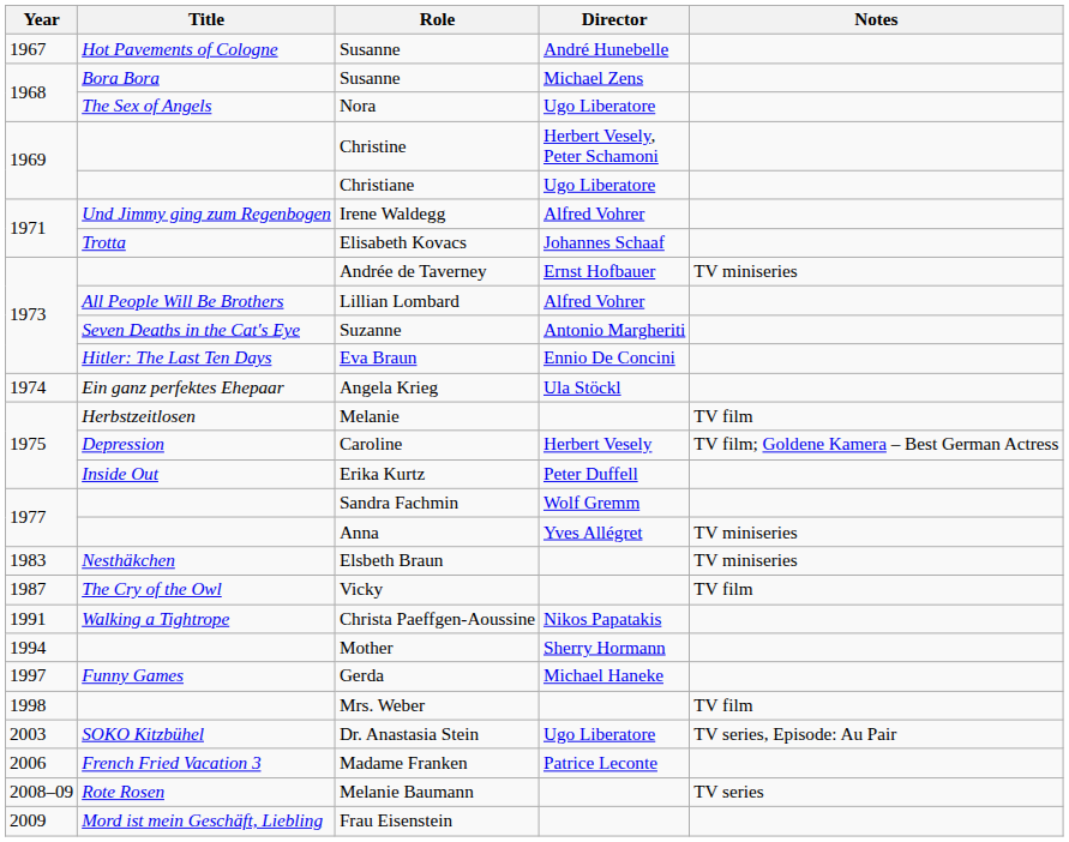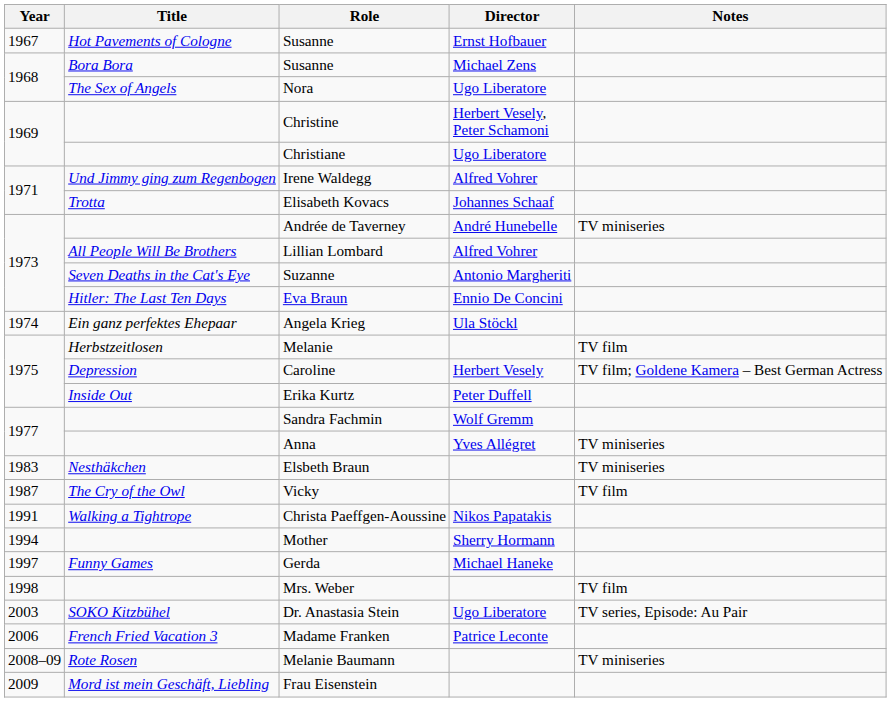 <table class="wikitable sortable">
 <tr>
 <th>Year</th>
 <th>Title</th>
 <th>Role</th>
 <th>Director</th>
 <th class="unsortable">Notes</th>
 </tr>
 <tr>
 <td>1967</td>
 <td><em><a href='#'>Hot Pavements of Cologne</a></em></td>
 <td>Susanne</td>
-<td><a href='#'>André Hunebelle</a></td>
+<td><a href='#'>Ernst Hofbauer</a></td>
 <td></td>
 </tr>
 <tr>
 <td rowspan="2">1968</td>
 <td><em><a href='#'>Bora Bora</a></em></td>
 <td>Susanne</td>
 <td><a href='#'>Michael Zens</a></td>
 <td></td>
 </tr>
 <tr>
 <td><em><a href='#'>The Sex of Angels</a></em></td>
 <td>Nora</td>
 <td><a href='#'>Ugo Liberatore</a></td>
 <td></td>
 </tr>
 <tr>
 <td rowspan="2">1969</td>
 <td><em></em></td>
 <td>Christine</td>
 <td><a href='#'>Herbert Vesely</a>, <br><a href='#'>Peter Schamoni</a></td>
 <td></td>
 </tr>
 <tr>
 <td><em></em></td>
 <td>Christiane</td>
 <td><a href='#'>Ugo Liberatore</a></td>
 <td></td>
 </tr>
 <tr>
 <td rowspan="2">1971</td>
 <td><em><a href='#'>Und Jimmy ging zum Regenbogen</a></em></td>
 <td>Irene Waldegg</td>
 <td><a href='#'>Alfred Vohrer</a></td>
 <td></td>
 </tr>
 <tr>
 <td><em><a href='#'>Trotta</a></em></td>
 <td>Elisabeth Kovacs</td>
 <td><a href='#'>Johannes Schaaf</a></td>
 <td></td>
 </tr>
 <tr>
 <td rowspan="4">1973</td>
 <td><em></em></td>
 <td>Andrée de Taverney</td>
-<td><a href='#'>Ernst Hofbauer</a></td>
+<td><a href='#'>André Hunebelle</a></td>
 <td>TV miniseries</td>
 </tr>
 <tr>
 <td><em><a href='#'>All People Will Be Brothers</a></em></td>
 <td>Lillian Lombard</td>
 <td><a href='#'>Alfred Vohrer</a></td>
 <td></td>
 </tr>
 <tr>
 <td><em><a href='#'>Seven Deaths in the Cat's Eye</a></em></td>
 <td>Suzanne</td>
 <td><a href='#'>Antonio Margheriti</a></td>
 <td></td>
 </tr>
 <tr>
 <td><em><a href='#'>Hitler: The Last Ten Days</a></em></td>
 <td><a href='#'>Eva Braun</a></td>
 <td><a href='#'>Ennio De Concini</a></td>
 <td></td>
 </tr>
 <tr>
 <td>1974</td>
 <td><em>Ein ganz perfektes Ehepaar</em></td>
 <td>Angela Krieg</td>
 <td><a href='#'>Ula Stöckl</a></td>
 <td></td>
 </tr>
 <tr>
 <td rowspan="3">1975</td>
 <td><em>Herbstzeitlosen</em></td>
 <td>Melanie</td>
 <td></td>
 <td>TV film</td>
 </tr>
 <tr>
 <td><em><a href='#'>Depression</a></em></td>
 <td>Caroline</td>
 <td><a href='#'>Herbert Vesely</a></td>
 <td>TV film; <a href='#'>Goldene Kamera</a> – Best German Actress</td>
 </tr>
 <tr>
 <td><em><a href='#'>Inside Out</a></em></td>
 <td>Erika Kurtz</td>
 <td><a href='#'>Peter Duffell</a></td>
 <td></td>
 </tr>
 <tr>
 <td rowspan="2">1977</td>
 <td><em></em></td>
 <td>Sandra Fachmin</td>
 <td><a href='#'>Wolf Gremm</a></td>
 </tr>
 <tr>
 <td><em></em></td>
 <td>Anna</td>
 <td><a href='#'>Yves Allégret</a></td>
 <td>TV miniseries</td>
 </tr>
 <tr>
 <td>1983</td>
 <td><em><a href='#'>Nesthäkchen</a></em></td>
 <td>Elsbeth Braun</td>
 <td></td>
 <td>TV miniseries</td>
 </tr>
 <tr>
 <td>1987</td>
 <td><em><a href='#'>The Cry of the Owl</a></em></td>
 <td>Vicky</td>
 <td></td>
 <td>TV film</td>
 </tr>
 <tr>
 <td>1991</td>
 <td><em><a href='#'>Walking a Tightrope</a></em></td>
 <td>Christa Paeffgen-Aoussine</td>
 <td><a href='#'>Nikos Papatakis</a></td>
 <td></td>
 </tr>
 <tr>
 <td>1994</td>
 <td><em></em></td>
 <td>Mother</td>
 <td><a href='#'>Sherry Hormann</a></td>
 <td></td>
 </tr>
 <tr>
 <td>1997</td>
 <td><em><a href='#'>Funny Games</a></em></td>
 <td>Gerda</td>
 <td><a href='#'>Michael Haneke</a></td>
 <td></td>
 </tr>
 <tr>
 <td>1998</td>
 <td><em></em></td>
 <td>Mrs. Weber</td>
 <td></td>
 <td>TV film</td>
 </tr>
 <tr>
 <td>2003</td>
 <td><em><a href='#'>SOKO Kitzbühel</a></em></td>
 <td>Dr. Anastasia Stein</td>
 <td><a href='#'>Ugo Liberatore</a></td>
 <td>TV series, Episode: Au Pair</td>
 </tr>
 <tr>
 <td>2006</td>
 <td><em><a href='#'>French Fried Vacation 3</a></em></td>
 <td>Madame Franken</td>
 <td><a href='#'>Patrice Leconte</a></td>
 <td></td>
 </tr>
 <tr>
 <td>2008–09</td>
 <td><em><a href='#'>Rote Rosen</a></em></td>
 <td>Melanie Baumann</td>
 <td></td>
-<td>TV series</td>
+<td>TV miniseries</td>
 </tr>
 <tr>
 <td>2009</td>
 <td><em><a href='#'>Mord ist mein Geschäft, Liebling</a></em></td>
 <td>Frau Eisenstein</td>
 <td></td>
 <td></td>
 </tr>
 </table>
